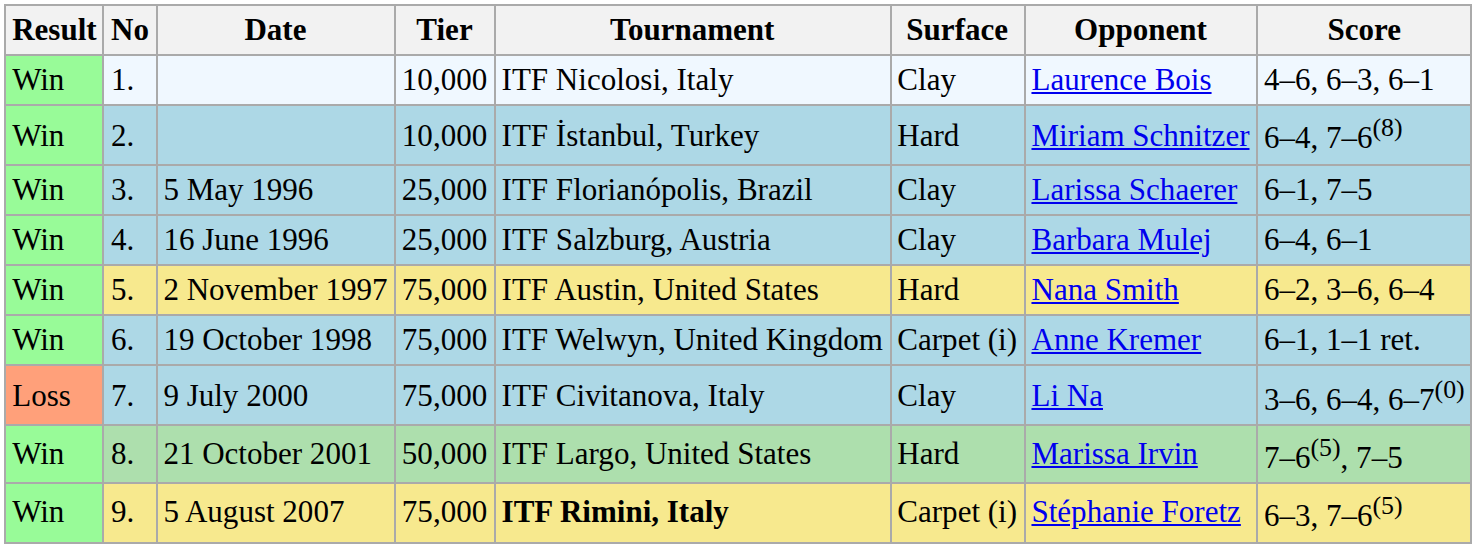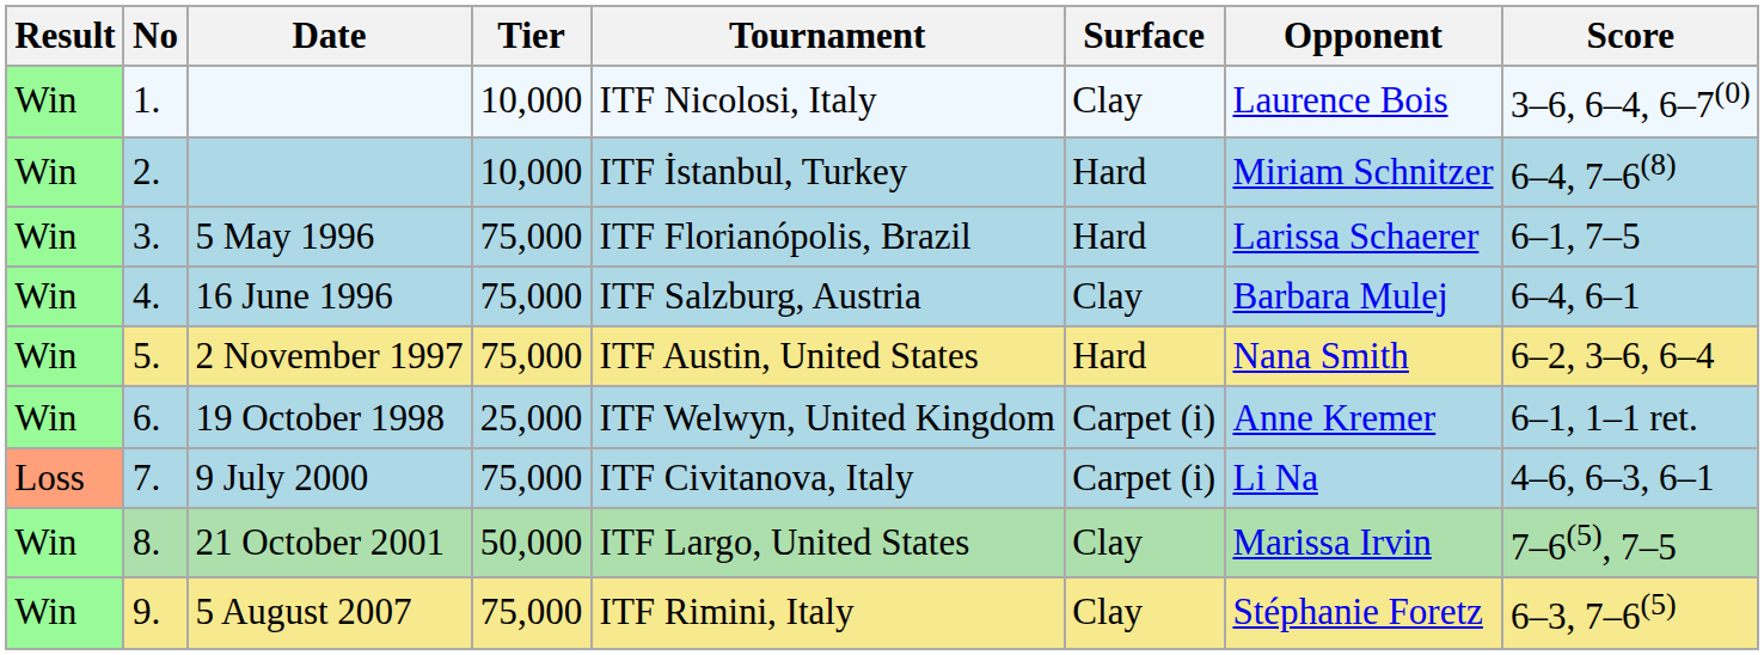 <table class="sortable wikitable" style="font-size:97%;">
 <tr>
 <th>Result</th>
 <th>No</th>
 <th>Date</th>
 <th>Tier</th>
 <th>Tournament</th>
 <th>Surface</th>
 <th>Opponent</th>
 <th class="unsortable">Score</th>
 </tr>
 <tr bgcolor=#f0f8ff>
 <td style="background:#98fb98;">Win</td>
 <td>1.</td>
 <td></td>
 <td>10,000</td>
 <td>ITF Nicolosi, Italy</td>
 <td>Clay</td>
 <td> <a href='#'>Laurence Bois</a></td>
-<td>4–6, 6–3, 6–1</td>
+<td>3–6, 6–4, 6–7<sup>(0)</sup></td>
 </tr>
 <tr style="background:lightblue;">
 <td style="background:#98fb98;">Win</td>
 <td>2.</td>
 <td></td>
 <td>10,000</td>
 <td>ITF İstanbul, Turkey</td>
 <td>Hard</td>
 <td> <a href='#'>Miriam Schnitzer</a></td>
 <td>6–4, 7–6<sup>(8)</sup></td>
 </tr>
 <tr style="background:lightblue;">
 <td style="background:#98fb98;">Win</td>
 <td>3.</td>
 <td>5 May 1996</td>
-<td>25,000</td>
+<td>75,000</td>
 <td>ITF Florianópolis, Brazil</td>
-<td>Clay</td>
+<td>Hard</td>
 <td> <a href='#'>Larissa Schaerer</a></td>
 <td>6–1, 7–5</td>
 </tr>
 <tr style="background:lightblue;">
 <td style="background:#98fb98;">Win</td>
 <td>4.</td>
 <td>16 June 1996</td>
-<td>25,000</td>
+<td>75,000</td>
 <td>ITF Salzburg, Austria</td>
 <td>Clay</td>
 <td> <a href='#'>Barbara Mulej</a></td>
 <td>6–4, 6–1</td>
 </tr>
 <tr bgcolor="#F7E98E">
 <td style="background:#98fb98;">Win</td>
 <td>5.</td>
 <td>2 November 1997</td>
 <td>75,000</td>
 <td>ITF Austin, United States</td>
 <td>Hard</td>
 <td> <a href='#'>Nana Smith</a></td>
 <td>6–2, 3–6, 6–4</td>
 </tr>
 <tr bgcolor=lightblue>
 <td style="background:#98fb98;">Win</td>
 <td>6.</td>
 <td>19 October 1998</td>
-<td>75,000</td>
+<td>25,000</td>
 <td>ITF Welwyn, United Kingdom</td>
 <td>Carpet (i)</td>
 <td> <a href='#'>Anne Kremer</a></td>
 <td>6–1, 1–1 ret.</td>
 </tr>
 <tr bgcolor=lightblue>
 <td style="background:#ffa07a;">Loss</td>
 <td>7.</td>
 <td>9 July 2000</td>
 <td>75,000</td>
 <td>ITF Civitanova, Italy</td>
-<td>Clay</td>
+<td>Carpet (i)</td>
 <td> <a href='#'>Li Na</a></td>
-<td>3–6, 6–4, 6–7<sup>(0)</sup></td>
+<td>4–6, 6–3, 6–1</td>
 </tr>
 <tr bgcolor="#ADDFAD">
 <td style="background:#98fb98;">Win</td>
 <td>8.</td>
 <td>21 October 2001</td>
 <td>50,000</td>
 <td>ITF Largo, United States</td>
-<td>Hard</td>
+<td>Clay</td>
 <td> <a href='#'>Marissa Irvin</a></td>
 <td>7–6<sup>(5)</sup>, 7–5</td>
 </tr>
 <tr bgcolor="#F7E98E">
 <td style="background:#98fb98;">Win</td>
 <td>9.</td>
 <td>5 August 2007</td>
 <td>75,000</td>
-<td><strong>ITF Rimini, Italy</strong></td>
-<td>Carpet (i)</td>
+<td>ITF Rimini, Italy</td>
+<td>Clay</td>
 <td> <a href='#'>Stéphanie Foretz</a></td>
 <td>6–3, 7–6<sup>(5)</sup></td>
 </tr>
 </table>
